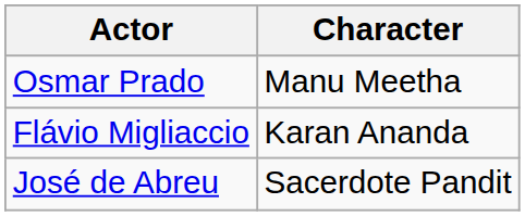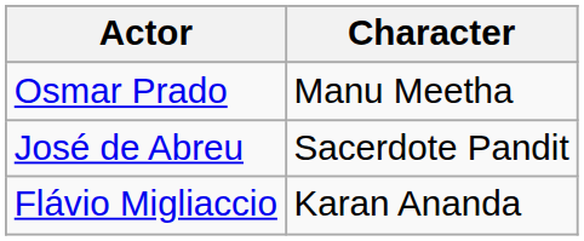 <table class="wikitable sortable">
 <tr style="background:#ccc;">
 <th>Actor</th>
 <th>Character</th>
 </tr>
 <tr>
 <td><a href='#'>Osmar Prado</a></td>
 <td>Manu Meetha</td>
 </tr>
 <tr>
+<td><a href='#'>José de Abreu</a></td>
+<td>Sacerdote Pandit</td>
+</tr>
+<tr>
 <td><a href='#'>Flávio Migliaccio</a></td>
 <td>Karan Ananda</td>
 </tr>
-<tr>
-<td><a href='#'>José de Abreu</a></td>
-<td>Sacerdote Pandit</td>
-</tr>
 </table>
